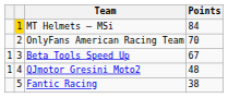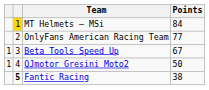 <table class="wikitable" style="font-size: 95%;">
 <tr>
 <th></th>
 <th></th>
 <th>Team</th>
 <th>Points</th>
 </tr>
 <tr>
 <td></td>
 <td align=center style="background: gold;">1</td>
 <td> MT Helmets – MSi</td>
 <td align=left>84</td>
 </tr>
 <tr>
 <td></td>
 <td align=center>2</td>
 <td> OnlyFans American Racing Team</td>
-<td align=left>70</td>
+<td align=left>77</td>
 </tr>
 <tr>
 <td> 1</td>
 <td align=center>3</td>
 <td> <a href='#'>Beta Tools Speed Up</a></td>
 <td align=left>67</td>
 </tr>
 <tr>
 <td> 1</td>
 <td align=center>4</td>
 <td> <a href='#'>QJmotor Gresini Moto2</a></td>
-<td align=left>48</td>
+<td align=left>50</td>
 </tr>
 <tr>
 <td></td>
-<td align=center>5</td>
+<td align=center><strong>5</strong></td>
 <td> <a href='#'>Fantic Racing</a></td>
 <td align=left>38</td>
 </tr>
 </table>
